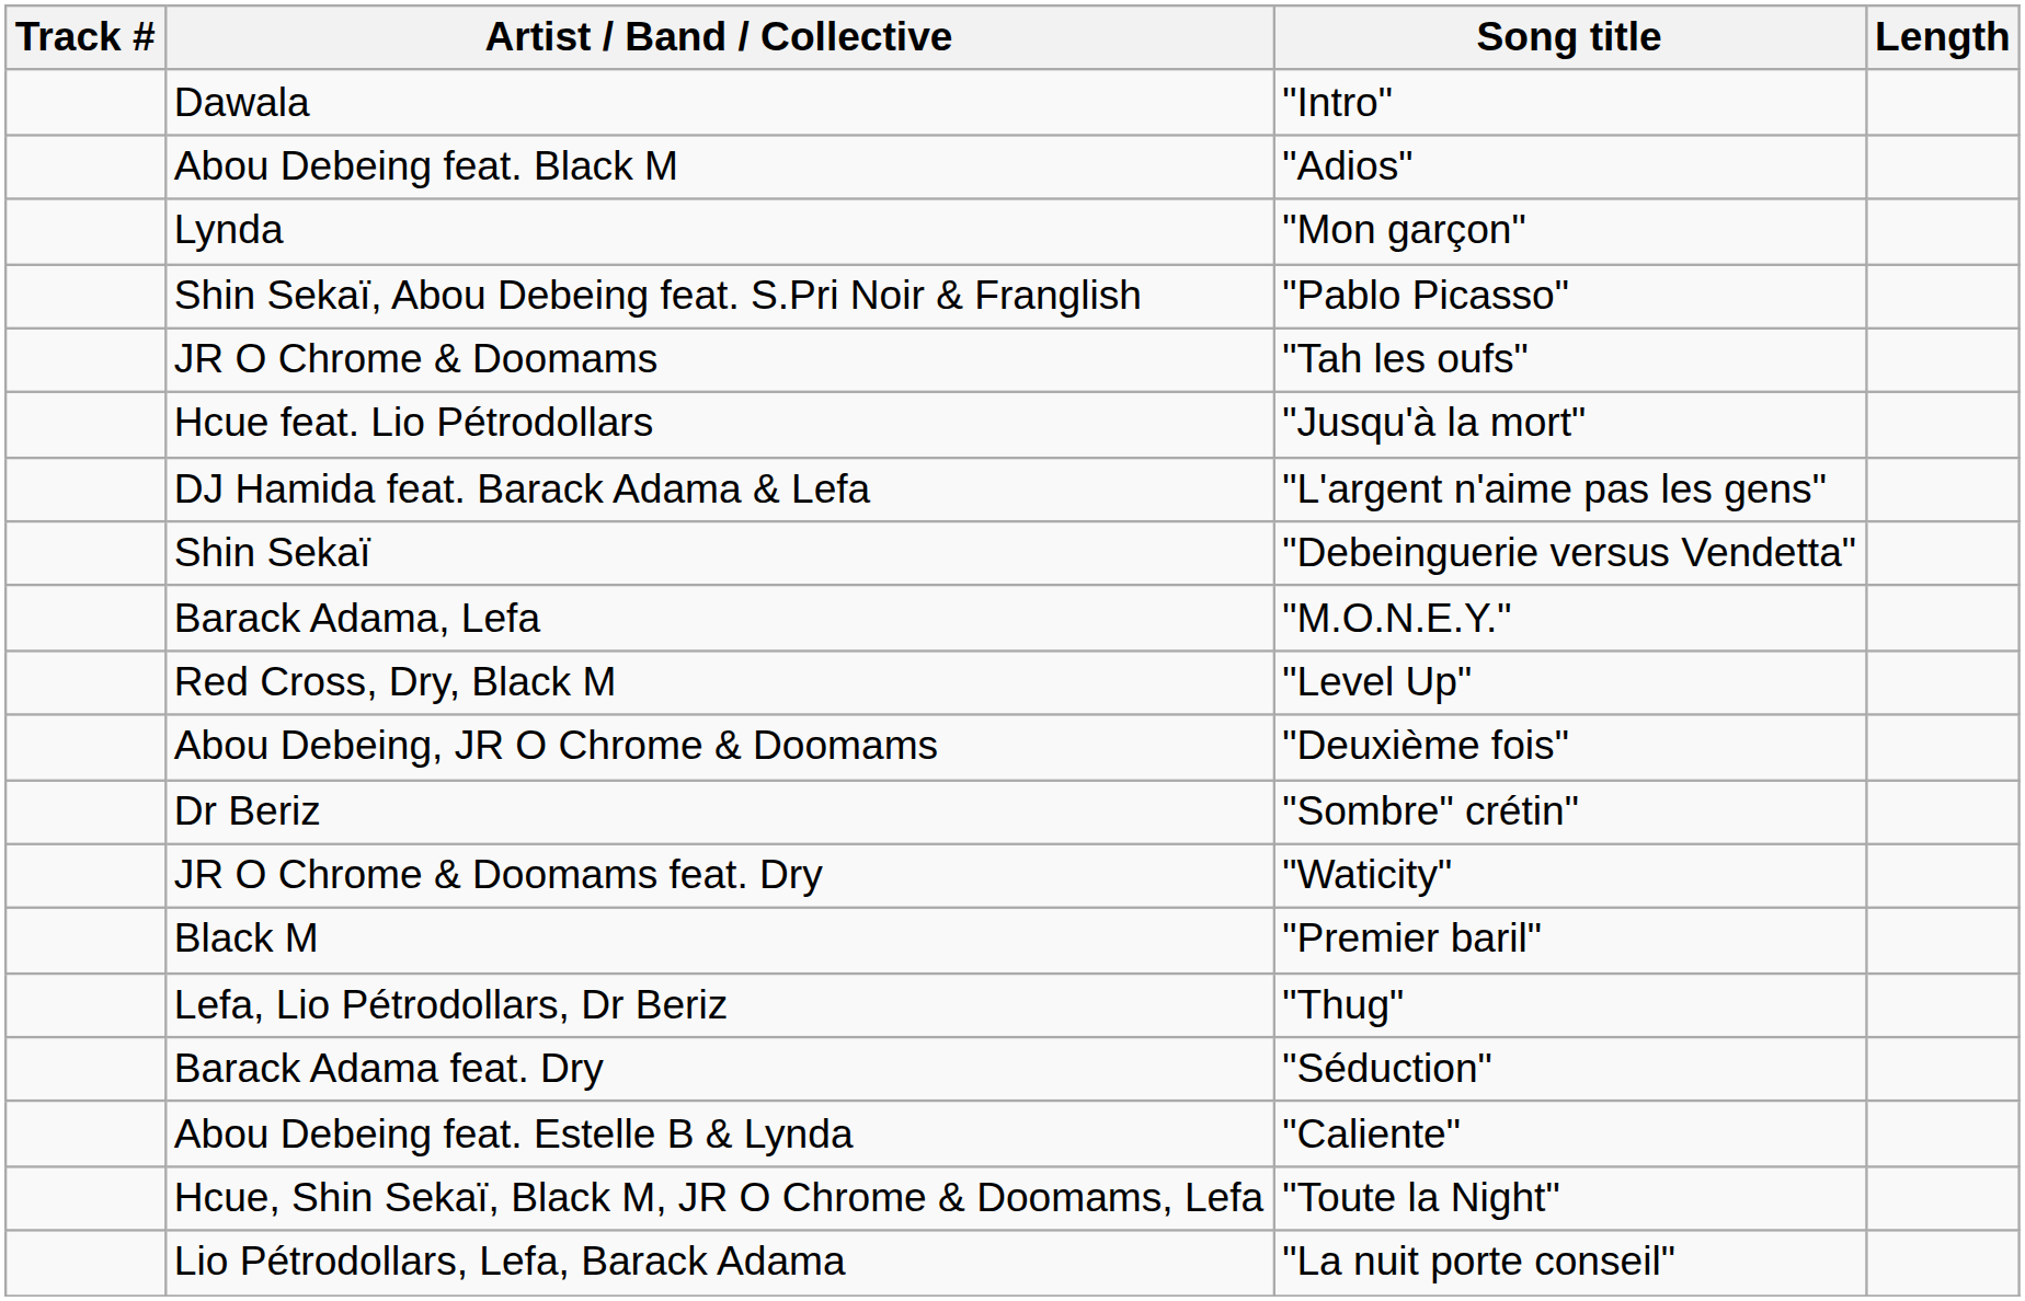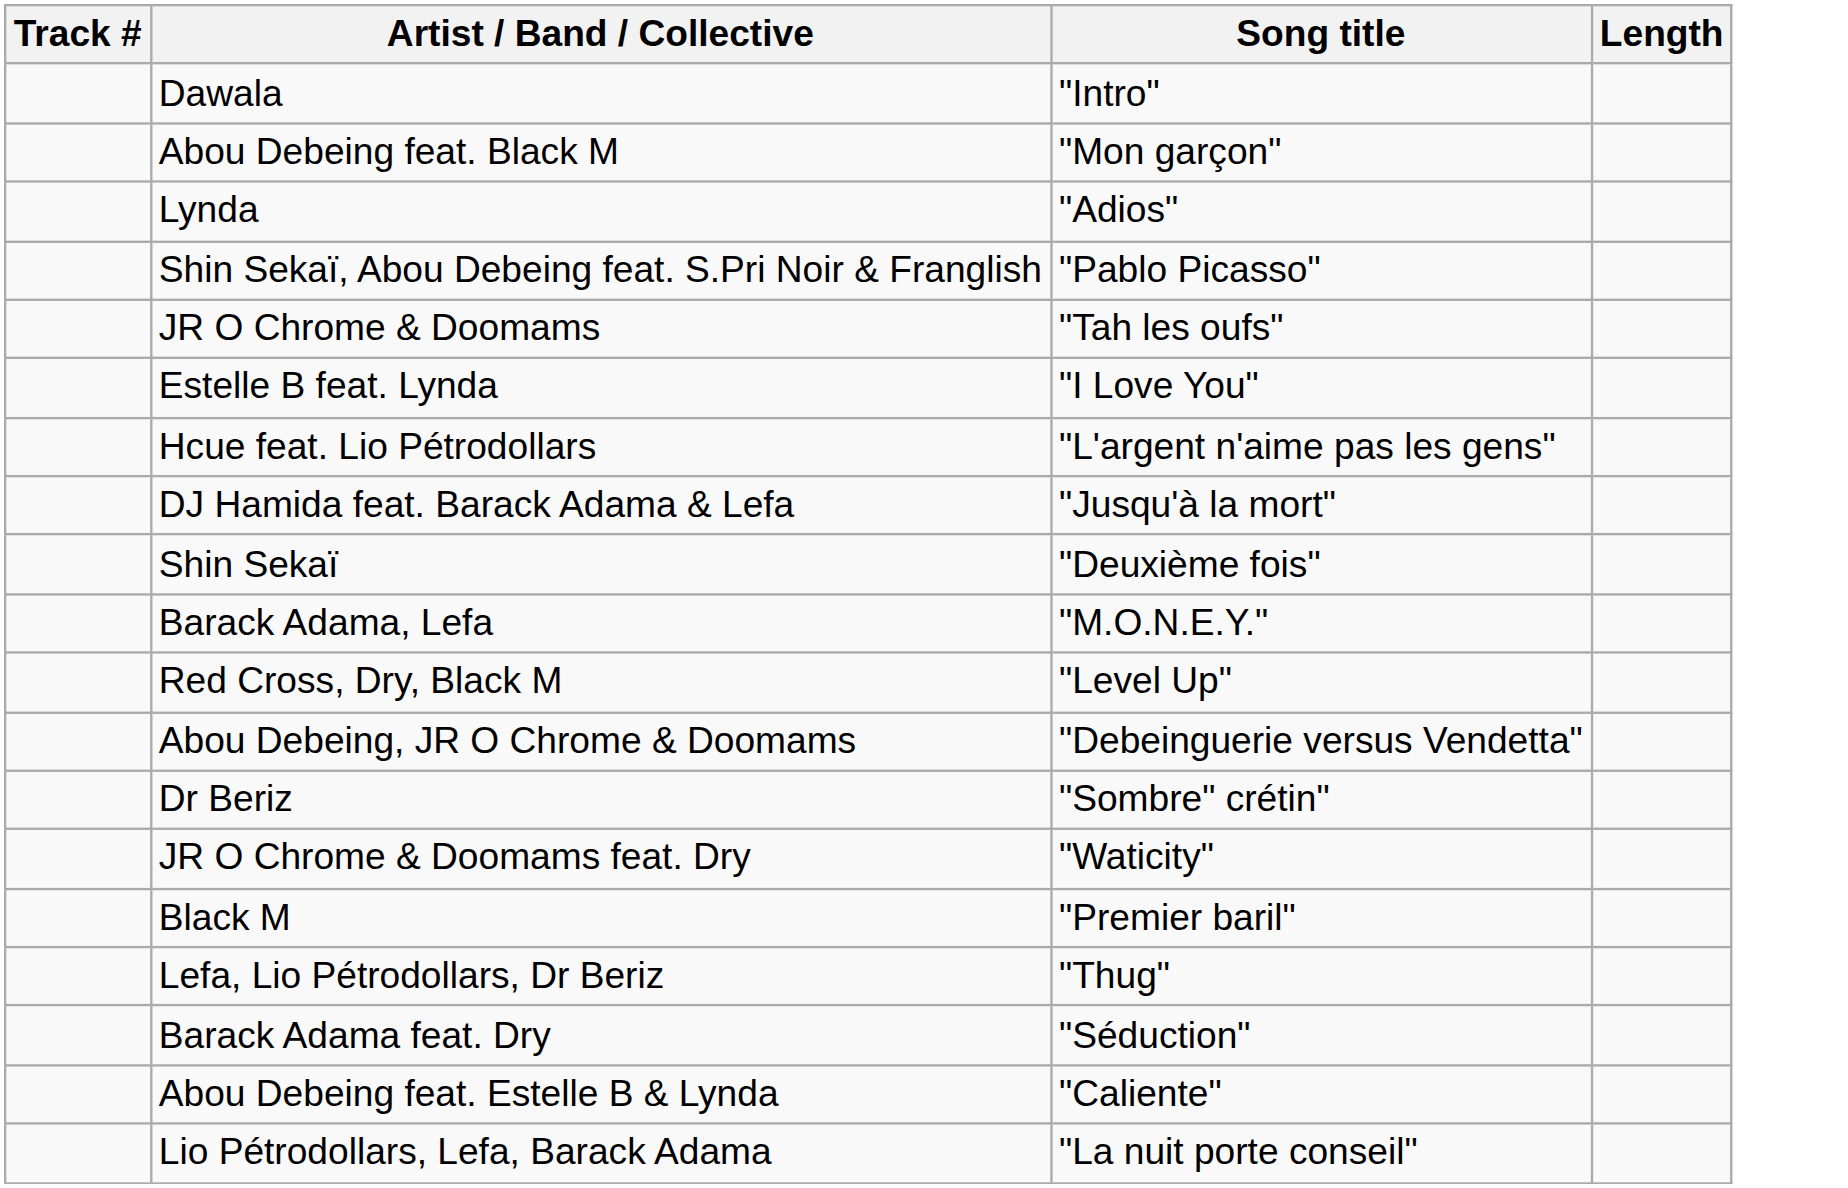 <table class="wikitable">
 <tr>
 <th>Track #</th>
 <th>Artist / Band / Collective</th>
 <th>Song title</th>
 <th>Length</th>
 </tr>
 <tr>
 <td></td>
 <td>Dawala</td>
 <td>"Intro"</td>
 <td></td>
 </tr>
 <tr>
 <td></td>
 <td>Abou Debeing feat. Black M</td>
-<td>"Adios"</td>
+<td>"Mon garçon"</td>
 <td></td>
 </tr>
 <tr>
 <td></td>
 <td>Lynda</td>
-<td>"Mon garçon"</td>
+<td>"Adios"</td>
 <td></td>
 </tr>
 <tr>
 <td></td>
 <td>Shin Sekaï, Abou Debeing feat. S.Pri Noir & Franglish</td>
 <td>"Pablo Picasso"</td>
 <td></td>
 </tr>
 <tr>
 <td></td>
 <td>JR O Chrome & Doomams</td>
 <td>"Tah les oufs"</td>
 <td></td>
 </tr>
 <tr>
 <td></td>
+<td>Estelle B feat. Lynda</td>
+<td>"I Love You"</td>
+<td></td>
+</tr>
+<tr>
+<td></td>
 <td>Hcue feat. Lio Pétrodollars</td>
+<td>"L'argent n'aime pas les gens"</td>
+<td></td>
+</tr>
+<tr>
+<td></td>
+<td>DJ Hamida feat. Barack Adama & Lefa</td>
 <td>"Jusqu'à la mort"</td>
 <td></td>
 </tr>
 <tr>
 <td></td>
-<td>DJ Hamida feat. Barack Adama & Lefa</td>
-<td>"L'argent n'aime pas les gens"</td>
-<td></td>
-</tr>
-<tr>
-<td></td>
 <td>Shin Sekaï</td>
-<td>"Debeinguerie versus Vendetta"</td>
+<td>"Deuxième fois"</td>
 <td></td>
 </tr>
 <tr>
 <td></td>
 <td>Barack Adama, Lefa</td>
 <td>"M.O.N.E.Y."</td>
 <td></td>
 </tr>
 <tr>
 <td></td>
 <td>Red Cross, Dry, Black M</td>
 <td>"Level Up"</td>
 <td></td>
 </tr>
 <tr>
 <td></td>
 <td>Abou Debeing, JR O Chrome & Doomams</td>
-<td>"Deuxième fois"</td>
+<td>"Debeinguerie versus Vendetta"</td>
 <td></td>
 </tr>
 <tr>
 <td></td>
 <td>Dr Beriz</td>
 <td>"Sombre" crétin"</td>
 <td></td>
 </tr>
 <tr>
 <td></td>
 <td>JR O Chrome & Doomams feat. Dry</td>
 <td>"Waticity"</td>
 <td></td>
 </tr>
 <tr>
 <td></td>
 <td>Black M</td>
 <td>"Premier baril"</td>
 <td></td>
 </tr>
 <tr>
 <td></td>
 <td>Lefa, Lio Pétrodollars, Dr Beriz</td>
 <td>"Thug"</td>
 <td></td>
 </tr>
 <tr>
 <td></td>
 <td>Barack Adama feat. Dry</td>
 <td>"Séduction"</td>
 <td></td>
 </tr>
 <tr>
 <td></td>
 <td>Abou Debeing feat. Estelle B & Lynda</td>
 <td>"Caliente"</td>
 <td></td>
 </tr>
 <tr>
 <td></td>
-<td>Hcue, Shin Sekaï, Black M, JR O Chrome & Doomams, Lefa</td>
-<td>"Toute la Night"</td>
-<td></td>
-</tr>
-<tr>
-<td></td>
 <td>Lio Pétrodollars, Lefa, Barack Adama</td>
 <td>"La nuit porte conseil"</td>
 <td></td>
 </tr>
 <tr>
 </tr>
 </table>
